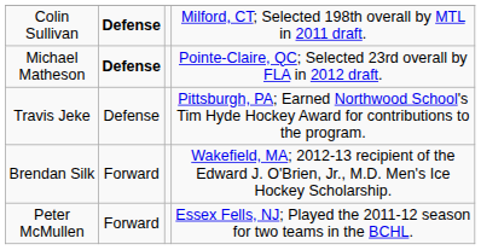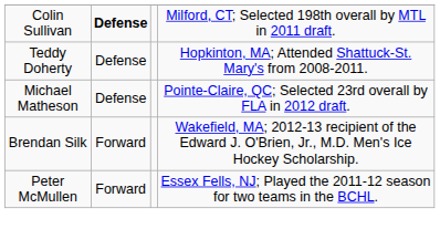 <table class="wikitable" width="80%">
 <tr align="center">
 </tr>
 <tr align="center" bgcolor="">
 <td>Colin Sullivan</td>
 <td><strong>Defense</strong></td>
 <td></td>
 <td><a href='#'>Milford, CT</a>; Selected 198th overall by <a href='#'>MTL</a> in <a href='#'>2011 draft</a>.</td>
 </tr>
 <tr align="center" bgcolor="">
+<td>Teddy Doherty</td>
+<td>Defense</td>
+<td></td>
+<td><a href='#'>Hopkinton, MA</a>; Attended <a href='#'>Shattuck-St. Mary's</a> from 2008-2011.</td>
+</tr>
+<tr align="center" bgcolor="">
 <td>Michael Matheson</td>
-<td><strong>Defense</strong></td>
+<td>Defense</td>
 <td></td>
 <td><a href='#'>Pointe-Claire, QC</a>; Selected 23rd overall by <a href='#'>FLA</a> in <a href='#'>2012 draft</a>.</td>
-</tr>
-<tr align="center" bgcolor="">
-<td>Travis Jeke</td>
-<td>Defense</td>
-<td></td>
-<td><a href='#'>Pittsburgh, PA</a>; Earned <a href='#'>Northwood School</a>'s Tim Hyde Hockey Award for contributions to the program.</td>
 </tr>
 <tr align="center" bgcolor="">
 <td>Brendan Silk</td>
 <td>Forward</td>
 <td></td>
 <td><a href='#'>Wakefield, MA</a>; 2012-13 recipient of the Edward J. O'Brien, Jr., M.D. Men's Ice Hockey Scholarship.</td>
 </tr>
 <tr align="center" bgcolor="">
 <td>Peter McMullen</td>
 <td>Forward</td>
 <td></td>
 <td><a href='#'>Essex Fells, NJ</a>; Played the 2011-12 season for two teams in the <a href='#'>BCHL</a>.</td>
 </tr>
 </table>
